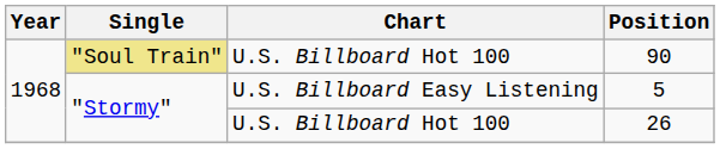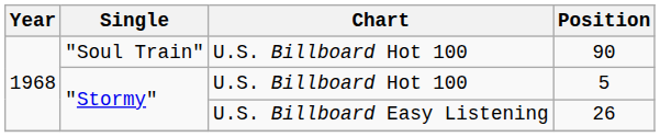 <table class="wikitable">
 <tr>
 <th>Year</th>
 <th>Single</th>
 <th>Chart</th>
 <th>Position</th>
 </tr>
 <tr>
 <td rowspan="3">1968</td>
-<td style="background: khaki;">"Soul Train"</td>
+<td>"Soul Train"</td>
 <td>U.S. <em>Billboard</em> Hot 100</td>
 <td align="center">90</td>
 </tr>
 <tr>
 <td rowspan="2">"<a href='#'>Stormy</a>"</td>
-<td>U.S. <em>Billboard</em> Easy Listening</td>
+<td>U.S. <em>Billboard</em> Hot 100</td>
 <td align="center">5</td>
 </tr>
 <tr>
-<td>U.S. <em>Billboard</em> Hot 100</td>
+<td>U.S. <em>Billboard</em> Easy Listening</td>
 <td align="center">26</td>
 </tr>
 <tr>
 </tr>
 </table>
